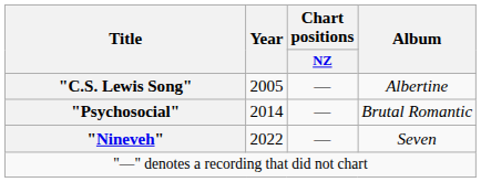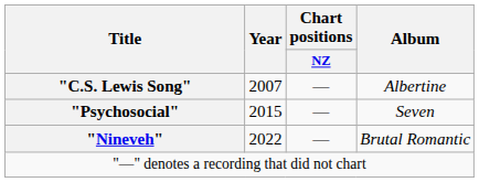 <table class="wikitable plainrowheaders" style="text-align:center;">
 <tr>
 <th rowspan="2" style="width:14em;">Title</th>
 <th rowspan="2">Year</th>
 <th colspan="1">Chart positions</th>
 <th rowspan="2">Album</th>
 </tr>
 <tr style="font-size:smaller;">
 <th width="45"><a href='#'>NZ</a><br></th>
 </tr>
 <tr>
 <th scope="row">"C.S. Lewis Song"</th>
-<td>2005</td>
+<td>2007</td>
 <td>—</td>
 <td><em>Albertine</em></td>
 </tr>
 <tr>
 <th scope="row">"Psychosocial"</th>
-<td>2014</td>
+<td>2015</td>
 <td>—</td>
-<td><em>Brutal Romantic</em></td>
+<td><em>Seven</em></td>
 </tr>
 <tr>
 <th scope="row">"<a href='#'>Nineveh</a>"</th>
 <td>2022</td>
 <td>—</td>
-<td><em>Seven</em></td>
+<td><em>Brutal Romantic</em></td>
 </tr>
 <tr>
 <td colspan="4" style="font-size:90%">"—" denotes a recording that did not chart</td>
 </tr>
 </table>
